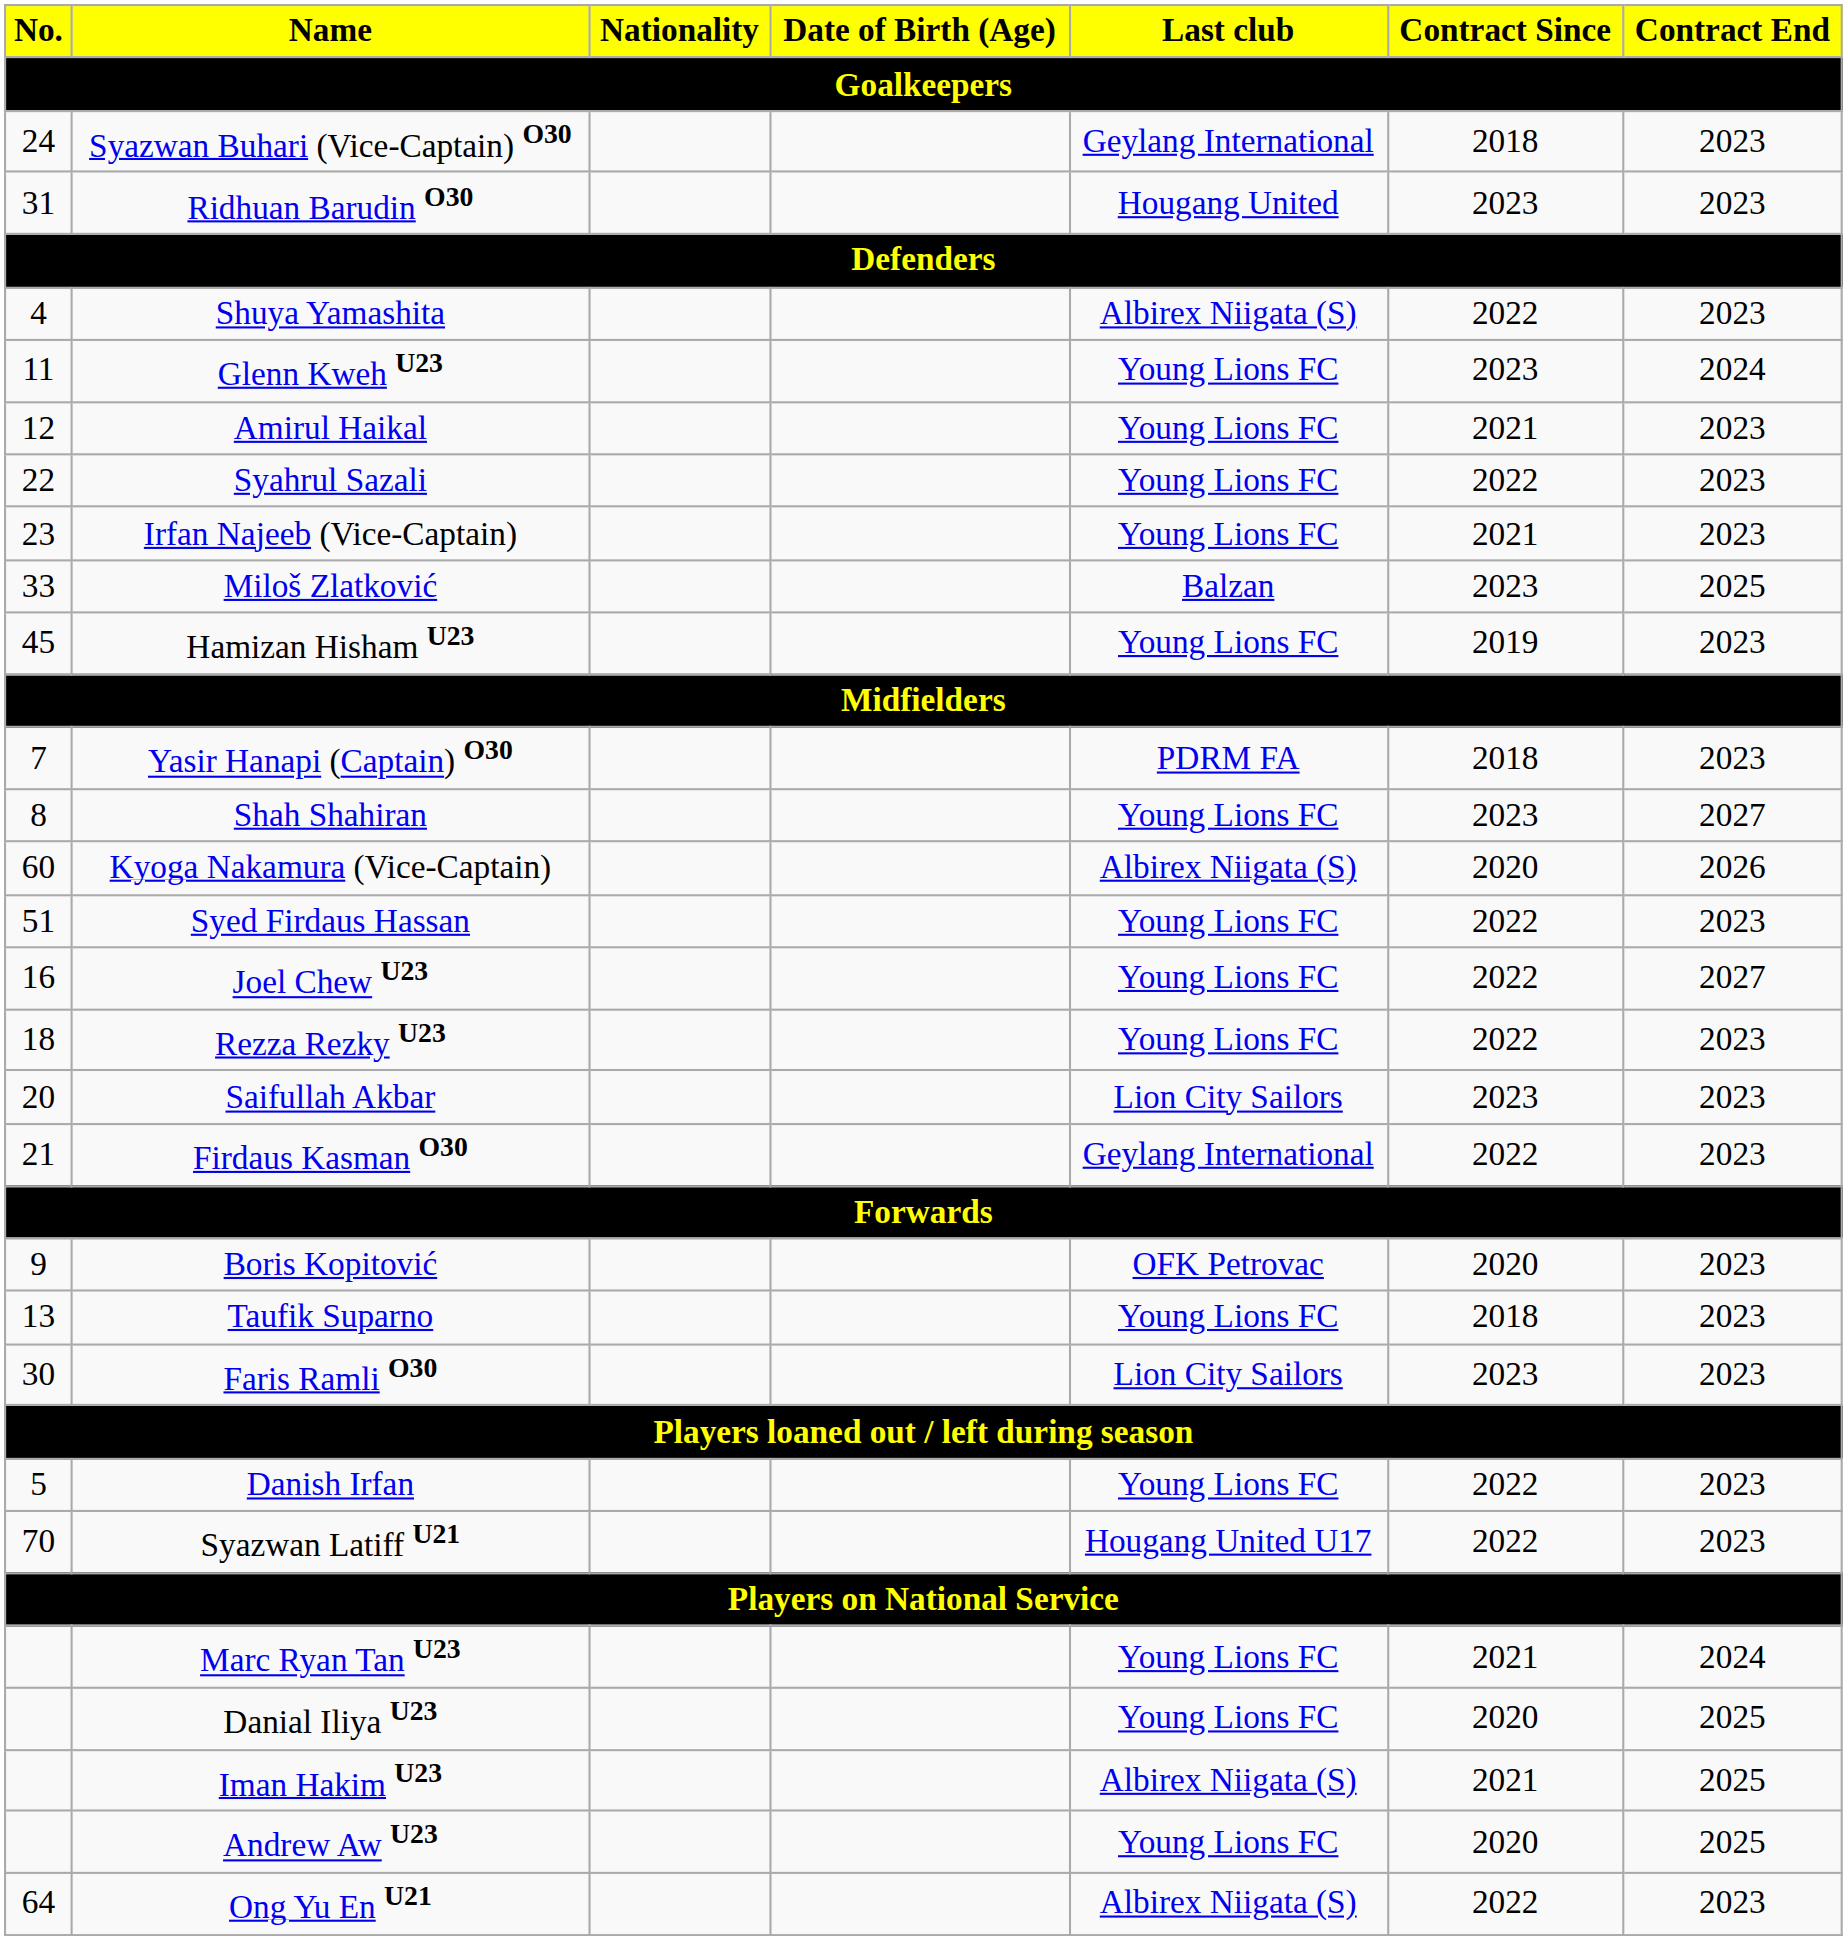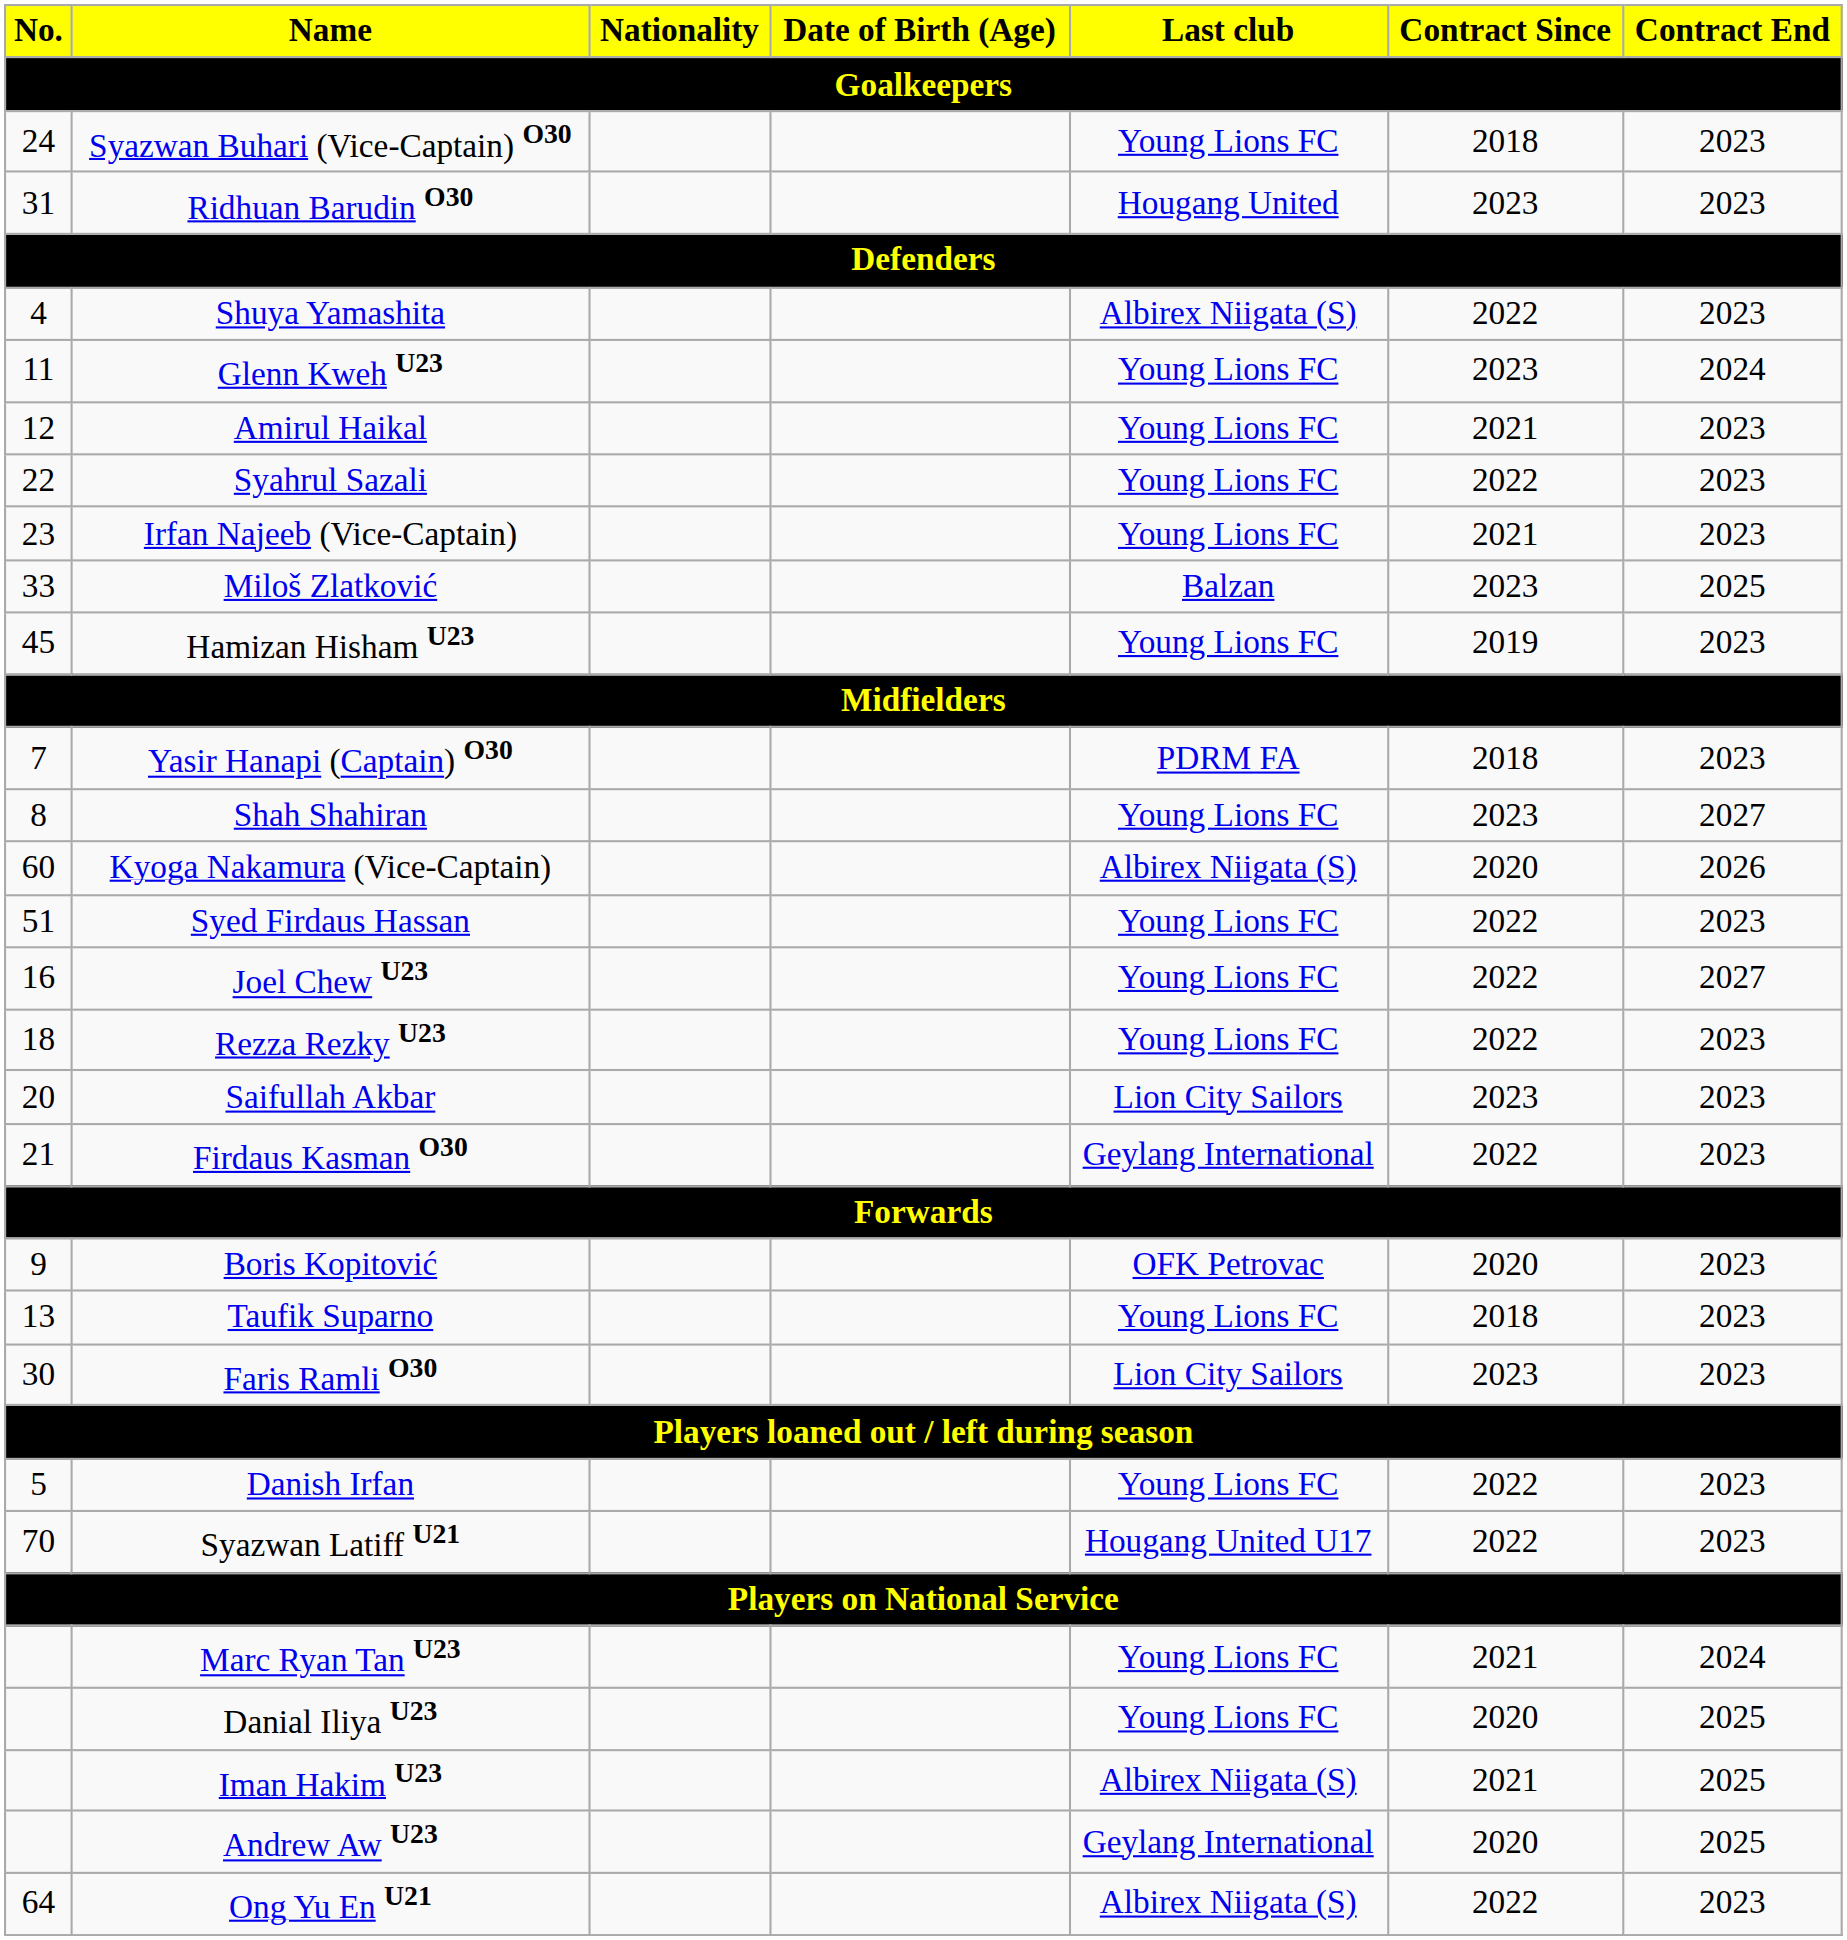 <table class="wikitable" style="text-align:center; font-size:100%; width:100%;">
 <tr>
 <th style="background:#FFFF00; color:black; text-align:center;">No.</th>
 <th style="background:#FFFF00; color:black; text-align:center;">Name</th>
 <th style="background:#FFFF00; color:black; text-align:center;">Nationality</th>
 <th style="background:#FFFF00; color:black; text-align:center;">Date of Birth (Age)</th>
 <th style="background:#FFFF00; color:black; text-align:center;">Last club</th>
 <th style="background:#FFFF00; color:black; text-align:center;">Contract Since</th>
 <th style="background:#FFFF00; color:black; text-align:center;">Contract End</th>
 </tr>
 <tr>
 <th colspan="7" style="background:black; color:yellow; text-align:center;">Goalkeepers</th>
 </tr>
 <tr>
 <td>24</td>
 <td><a href='#'>Syazwan Buhari</a> (Vice-Captain) <sup><strong>O30</strong></sup></td>
 <td></td>
 <td></td>
-<td> <a href='#'>Geylang International</a></td>
+<td> <a href='#'>Young Lions FC</a></td>
 <td>2018</td>
 <td>2023</td>
 </tr>
 <tr>
 <td>31</td>
 <td><a href='#'>Ridhuan Barudin</a> <sup><strong>O30</strong></sup></td>
 <td></td>
 <td></td>
 <td> <a href='#'>Hougang United</a></td>
 <td>2023</td>
 <td>2023</td>
 </tr>
 <tr>
 <th colspan="7" style="background:black; color:yellow; text-align:center;">Defenders</th>
 </tr>
 <tr>
 <td>4</td>
 <td><a href='#'>Shuya Yamashita</a></td>
 <td></td>
 <td></td>
 <td> <a href='#'>Albirex Niigata (S)</a></td>
 <td>2022</td>
 <td>2023</td>
 </tr>
 <tr>
 <td>11</td>
 <td><a href='#'>Glenn Kweh</a> <sup><strong>U23</strong></sup></td>
 <td></td>
 <td></td>
 <td> <a href='#'>Young Lions FC</a></td>
 <td>2023</td>
 <td>2024</td>
 </tr>
 <tr>
 <td>12</td>
 <td><a href='#'>Amirul Haikal</a></td>
 <td></td>
 <td></td>
 <td> <a href='#'>Young Lions FC</a></td>
 <td>2021</td>
 <td>2023</td>
 </tr>
 <tr>
 <td>22</td>
 <td><a href='#'>Syahrul Sazali</a></td>
 <td></td>
 <td></td>
 <td> <a href='#'>Young Lions FC</a></td>
 <td>2022</td>
 <td>2023</td>
 </tr>
 <tr>
 <td>23</td>
 <td><a href='#'>Irfan Najeeb</a> (Vice-Captain)</td>
 <td></td>
 <td></td>
 <td> <a href='#'>Young Lions FC</a></td>
 <td>2021</td>
 <td>2023</td>
 </tr>
 <tr>
 <td>33</td>
 <td><a href='#'>Miloš Zlatković</a></td>
 <td></td>
 <td></td>
 <td> <a href='#'>Balzan</a></td>
 <td>2023</td>
 <td>2025</td>
 </tr>
 <tr>
 <td>45</td>
 <td>Hamizan Hisham <sup><strong>U23</strong></sup></td>
 <td></td>
 <td></td>
 <td> <a href='#'>Young Lions FC</a></td>
 <td>2019</td>
 <td>2023</td>
 </tr>
 <tr>
 <th colspan="7" style="background:black; color:yellow; text-align:center;">Midfielders</th>
 </tr>
 <tr>
 <td>7</td>
 <td><a href='#'>Yasir Hanapi</a> (<a href='#'>Captain</a>) <sup><strong>O30</strong></sup></td>
 <td></td>
 <td></td>
 <td> <a href='#'>PDRM FA</a></td>
 <td>2018</td>
 <td>2023</td>
 </tr>
 <tr>
 <td>8</td>
 <td><a href='#'>Shah Shahiran</a></td>
 <td></td>
 <td></td>
 <td> <a href='#'>Young Lions FC</a></td>
 <td>2023</td>
 <td>2027</td>
 </tr>
 <tr>
 <td>60</td>
 <td><a href='#'>Kyoga Nakamura</a> (Vice-Captain)</td>
 <td></td>
 <td></td>
 <td> <a href='#'>Albirex Niigata (S)</a></td>
 <td>2020</td>
 <td>2026</td>
 </tr>
 <tr>
 <td>51</td>
 <td><a href='#'>Syed Firdaus Hassan</a></td>
 <td></td>
 <td></td>
 <td> <a href='#'>Young Lions FC</a></td>
 <td>2022</td>
 <td>2023</td>
 </tr>
 <tr>
 <td>16</td>
 <td><a href='#'>Joel Chew</a> <sup><strong>U23</strong></sup></td>
 <td></td>
 <td></td>
 <td> <a href='#'>Young Lions FC</a></td>
 <td>2022</td>
 <td>2027</td>
 </tr>
 <tr>
 <td>18</td>
 <td><a href='#'>Rezza Rezky</a> <sup><strong>U23</strong></sup></td>
 <td></td>
 <td></td>
 <td> <a href='#'>Young Lions FC</a></td>
 <td>2022</td>
 <td>2023</td>
 </tr>
 <tr>
 <td>20</td>
 <td><a href='#'>Saifullah Akbar</a></td>
 <td></td>
 <td></td>
 <td> <a href='#'>Lion City Sailors</a></td>
 <td>2023</td>
 <td>2023</td>
 </tr>
 <tr>
 <td>21</td>
 <td><a href='#'>Firdaus Kasman</a> <sup><strong>O30</strong></sup></td>
 <td></td>
 <td></td>
 <td> <a href='#'>Geylang International</a></td>
 <td>2022</td>
 <td>2023</td>
 </tr>
 <tr>
 <th colspan="7" style="background:black; color:yellow; text-align:center;">Forwards</th>
 </tr>
 <tr>
 <td>9</td>
 <td><a href='#'>Boris Kopitović</a></td>
 <td></td>
 <td></td>
 <td> <a href='#'>OFK Petrovac</a></td>
 <td>2020</td>
 <td>2023</td>
 </tr>
 <tr>
 <td>13</td>
 <td><a href='#'>Taufik Suparno</a></td>
 <td> </td>
 <td></td>
 <td> <a href='#'>Young Lions FC</a></td>
 <td>2018</td>
 <td>2023</td>
 </tr>
 <tr>
 <td>30</td>
 <td><a href='#'>Faris Ramli</a> <sup><strong>O30</strong></sup></td>
 <td></td>
 <td></td>
 <td> <a href='#'>Lion City Sailors</a></td>
 <td>2023</td>
 <td>2023</td>
 </tr>
 <tr>
 <th colspan="7" style="background:black; color:yellow; text-align:center;">Players loaned out / left during season</th>
 </tr>
 <tr>
 <td>5</td>
 <td><a href='#'>Danish Irfan</a></td>
 <td></td>
 <td></td>
 <td> <a href='#'>Young Lions FC</a></td>
 <td>2022</td>
 <td>2023</td>
 </tr>
 <tr>
 <td>70</td>
 <td>Syazwan Latiff <sup><strong>U21</strong></sup></td>
 <td></td>
 <td></td>
 <td> <a href='#'>Hougang United U17</a></td>
 <td>2022</td>
 <td>2023</td>
 </tr>
 <tr>
 <th colspan="7" style="background:black; color:yellow; text-align:center;">Players on National Service</th>
 </tr>
 <tr>
 <td></td>
 <td><a href='#'>Marc Ryan Tan</a> <sup><strong>U23</strong></sup></td>
 <td></td>
 <td></td>
 <td> <a href='#'>Young Lions FC</a></td>
 <td>2021</td>
 <td>2024</td>
 </tr>
 <tr>
 <td></td>
 <td>Danial Iliya <sup><strong>U23</strong></sup></td>
 <td></td>
 <td></td>
 <td> <a href='#'>Young Lions FC</a></td>
 <td>2020</td>
 <td>2025</td>
 </tr>
 <tr>
 <td></td>
 <td><a href='#'>Iman Hakim</a> <sup><strong>U23</strong></sup></td>
 <td></td>
 <td></td>
 <td> <a href='#'>Albirex Niigata (S)</a></td>
 <td>2021</td>
 <td>2025</td>
 </tr>
 <tr>
 <td></td>
 <td><a href='#'>Andrew Aw</a> <sup><strong>U23</strong></sup></td>
 <td></td>
 <td></td>
-<td> <a href='#'>Young Lions FC</a></td>
+<td> <a href='#'>Geylang International</a></td>
 <td>2020</td>
 <td>2025</td>
 </tr>
 <tr>
 <td>64</td>
 <td><a href='#'>Ong Yu En</a> <sup><strong>U21</strong></sup></td>
 <td></td>
 <td></td>
 <td> <a href='#'>Albirex Niigata (S)</a></td>
 <td>2022</td>
 <td>2023</td>
 </tr>
 <tr>
 </tr>
 </table>
